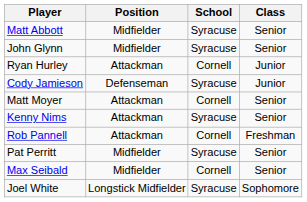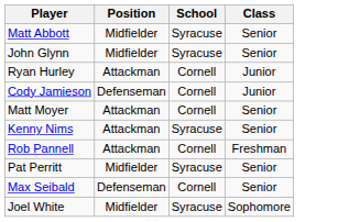 <table class="wikitable" style="text-align:center">
 <tr>
 <th>Player</th>
 <th>Position</th>
 <th>School</th>
 <th>Class</th>
 </tr>
 <tr>
 <td align=left><a href='#'>Matt Abbott</a></td>
 <td>Midfielder</td>
 <td>Syracuse</td>
 <td>Senior</td>
 </tr>
 <tr>
 <td align=left>John Glynn</td>
 <td>Midfielder</td>
 <td>Syracuse</td>
 <td>Senior</td>
 </tr>
 <tr>
 <td align=left>Ryan Hurley</td>
 <td>Attackman</td>
 <td>Cornell</td>
 <td>Junior</td>
 </tr>
 <tr>
 <td align=left><a href='#'>Cody Jamieson</a></td>
 <td>Defenseman</td>
-<td>Syracuse</td>
+<td>Cornell</td>
 <td>Junior</td>
 </tr>
 <tr>
 <td align=left>Matt Moyer</td>
 <td>Attackman</td>
 <td>Cornell</td>
 <td>Senior</td>
 </tr>
 <tr>
 <td align=left><a href='#'>Kenny Nims</a></td>
 <td>Attackman</td>
 <td>Syracuse</td>
 <td>Senior</td>
 </tr>
 <tr>
 <td align=left><a href='#'>Rob Pannell</a></td>
 <td>Attackman</td>
 <td>Cornell</td>
 <td>Freshman</td>
 </tr>
 <tr>
 <td align=left>Pat Perritt</td>
 <td>Midfielder</td>
 <td>Syracuse</td>
 <td>Senior</td>
 </tr>
 <tr>
 <td align=left><a href='#'>Max Seibald</a></td>
-<td>Midfielder</td>
+<td>Defenseman</td>
 <td>Cornell</td>
 <td>Senior</td>
 </tr>
 <tr>
 <td align=left>Joel White</td>
-<td>Longstick Midfielder</td>
+<td>Midfielder</td>
 <td>Syracuse</td>
 <td>Sophomore</td>
 </tr>
 </table>
